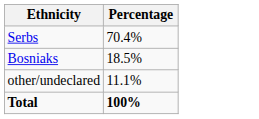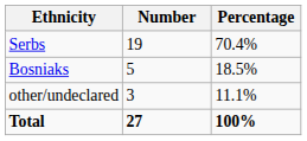 <table class="wikitable">
 <tr>
 <th width="100px">Ethnicity</th>
+<th width="80px">Number</th>
 <th width="80px">Percentage</th>
 </tr>
 <tr>
 <td><a href='#'>Serbs</a></td>
+<td>19</td>
 <td>70.4%</td>
 </tr>
 <tr>
 <td><a href='#'>Bosniaks</a></td>
+<td>5</td>
 <td>18.5%</td>
 </tr>
 <tr>
 <td>other/undeclared</td>
+<td>3</td>
 <td>11.1%</td>
 </tr>
 <tr>
 <td><strong>Total</strong></td>
+<td><strong>27</strong></td>
 <td><strong>100%</strong></td>
 </tr>
 </table>
